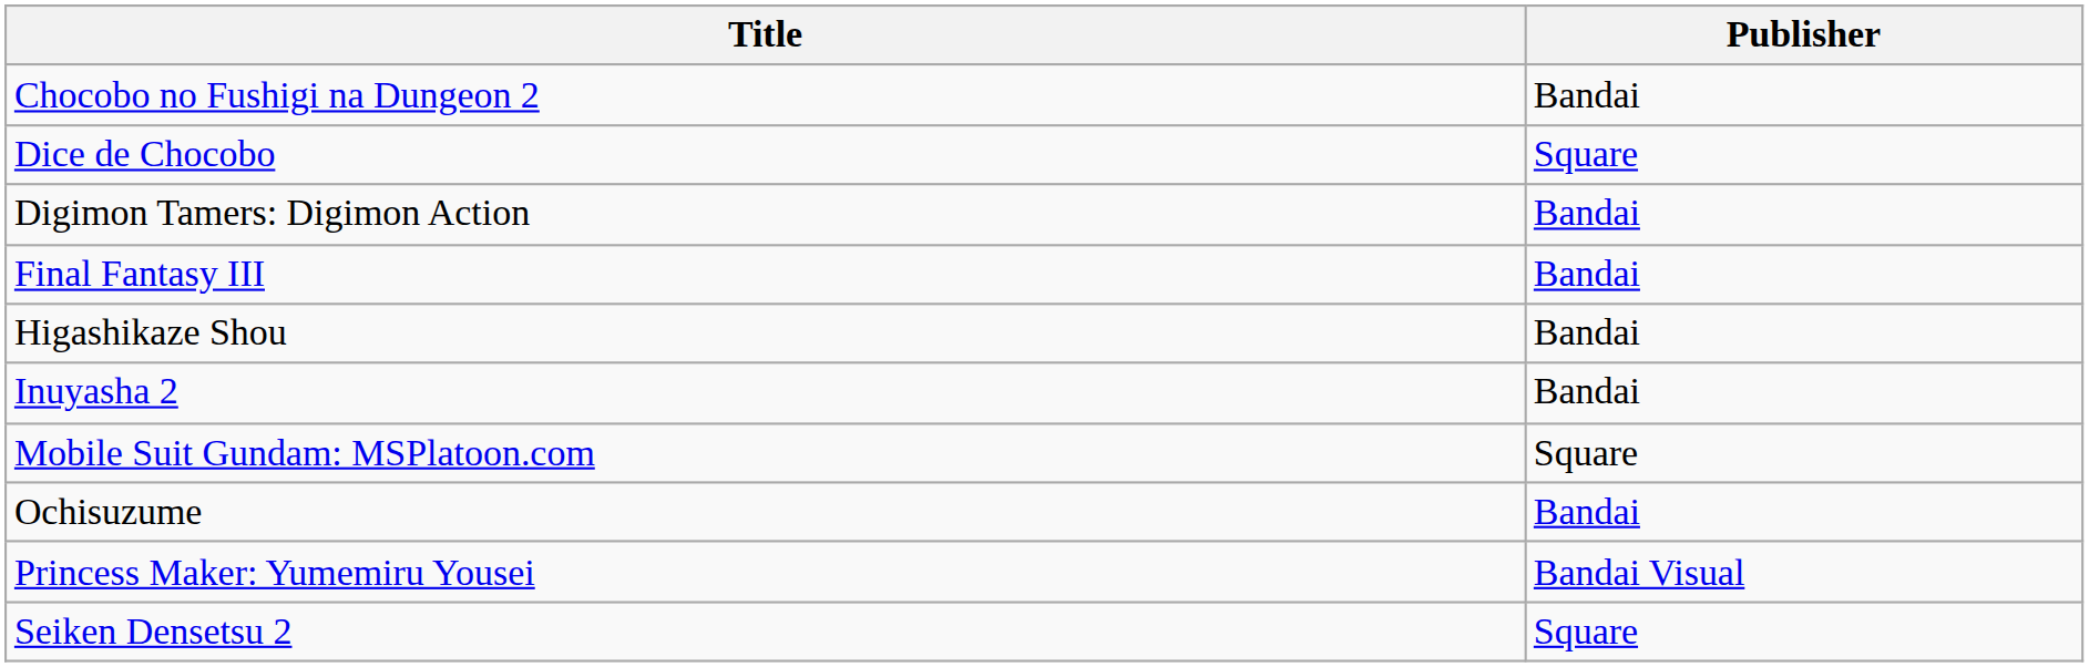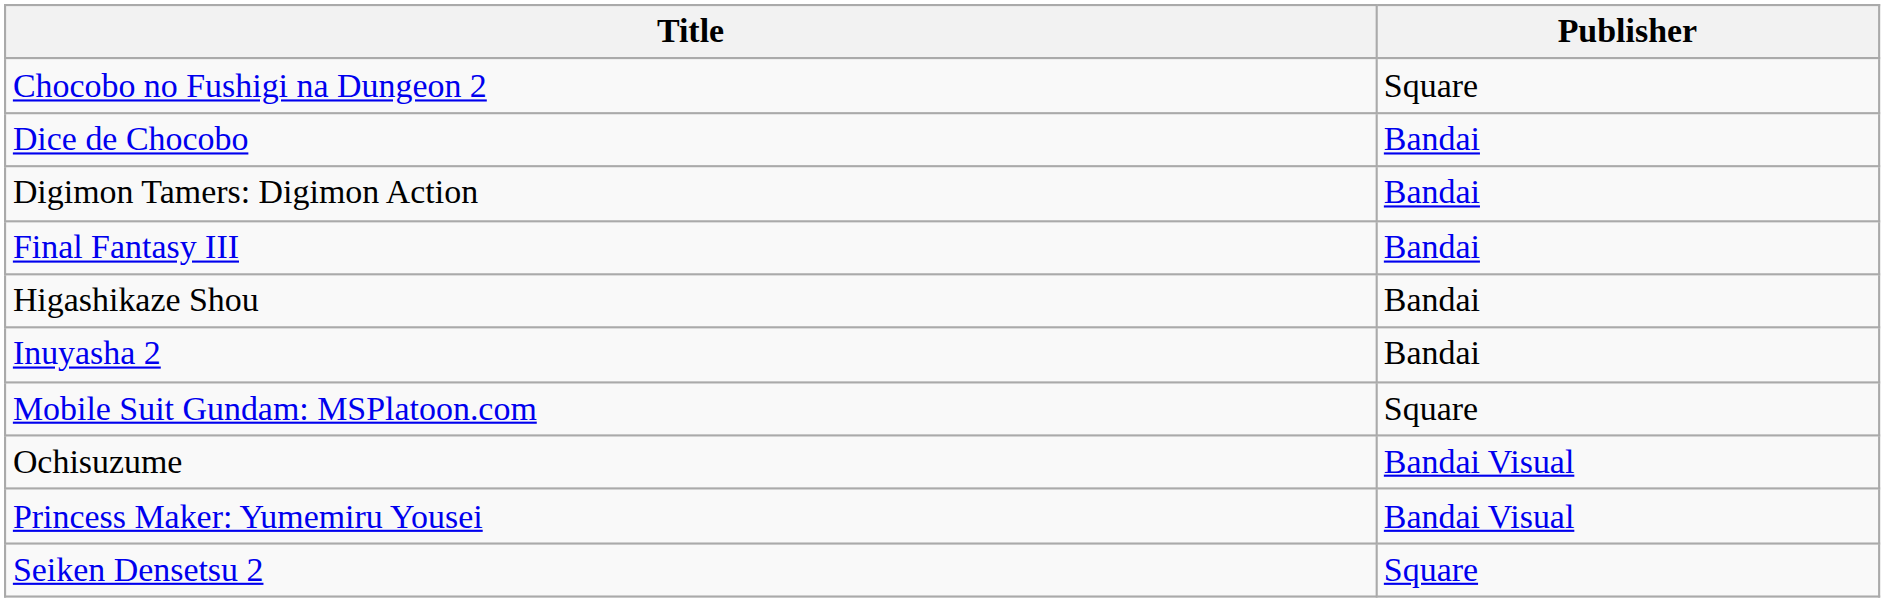 <table class="wikitable sortable">
 <tr>
 <th style="width:30%;">Title</th>
 <th style="width:11%;">Publisher</th>
 </tr>
 <tr>
 <td><a href='#'>Chocobo no Fushigi na Dungeon 2</a></td>
-<td>Bandai</td>
+<td>Square</td>
 </tr>
 <tr>
 <td><a href='#'>Dice de Chocobo</a></td>
-<td><a href='#'>Square</a></td>
+<td><a href='#'>Bandai</a></td>
 </tr>
 <tr>
 <td>Digimon Tamers: Digimon Action</td>
 <td><a href='#'>Bandai</a></td>
 </tr>
 <tr>
 <td><a href='#'>Final Fantasy III</a></td>
 <td><a href='#'>Bandai</a></td>
 </tr>
 <tr>
 <td>Higashikaze Shou</td>
 <td>Bandai</td>
 </tr>
 <tr>
 <td><a href='#'>Inuyasha 2</a></td>
 <td>Bandai</td>
 </tr>
 <tr>
 <td><a href='#'>Mobile Suit Gundam: MSPlatoon.com</a></td>
 <td>Square</td>
 </tr>
 <tr>
 <td>Ochisuzume</td>
-<td><a href='#'>Bandai</a></td>
+<td><a href='#'>Bandai Visual</a></td>
 </tr>
 <tr>
 <td><a href='#'>Princess Maker: Yumemiru Yousei</a></td>
 <td><a href='#'>Bandai Visual</a></td>
 </tr>
 <tr>
 <td><a href='#'>Seiken Densetsu 2</a></td>
 <td><a href='#'>Square</a></td>
 </tr>
 </table>
